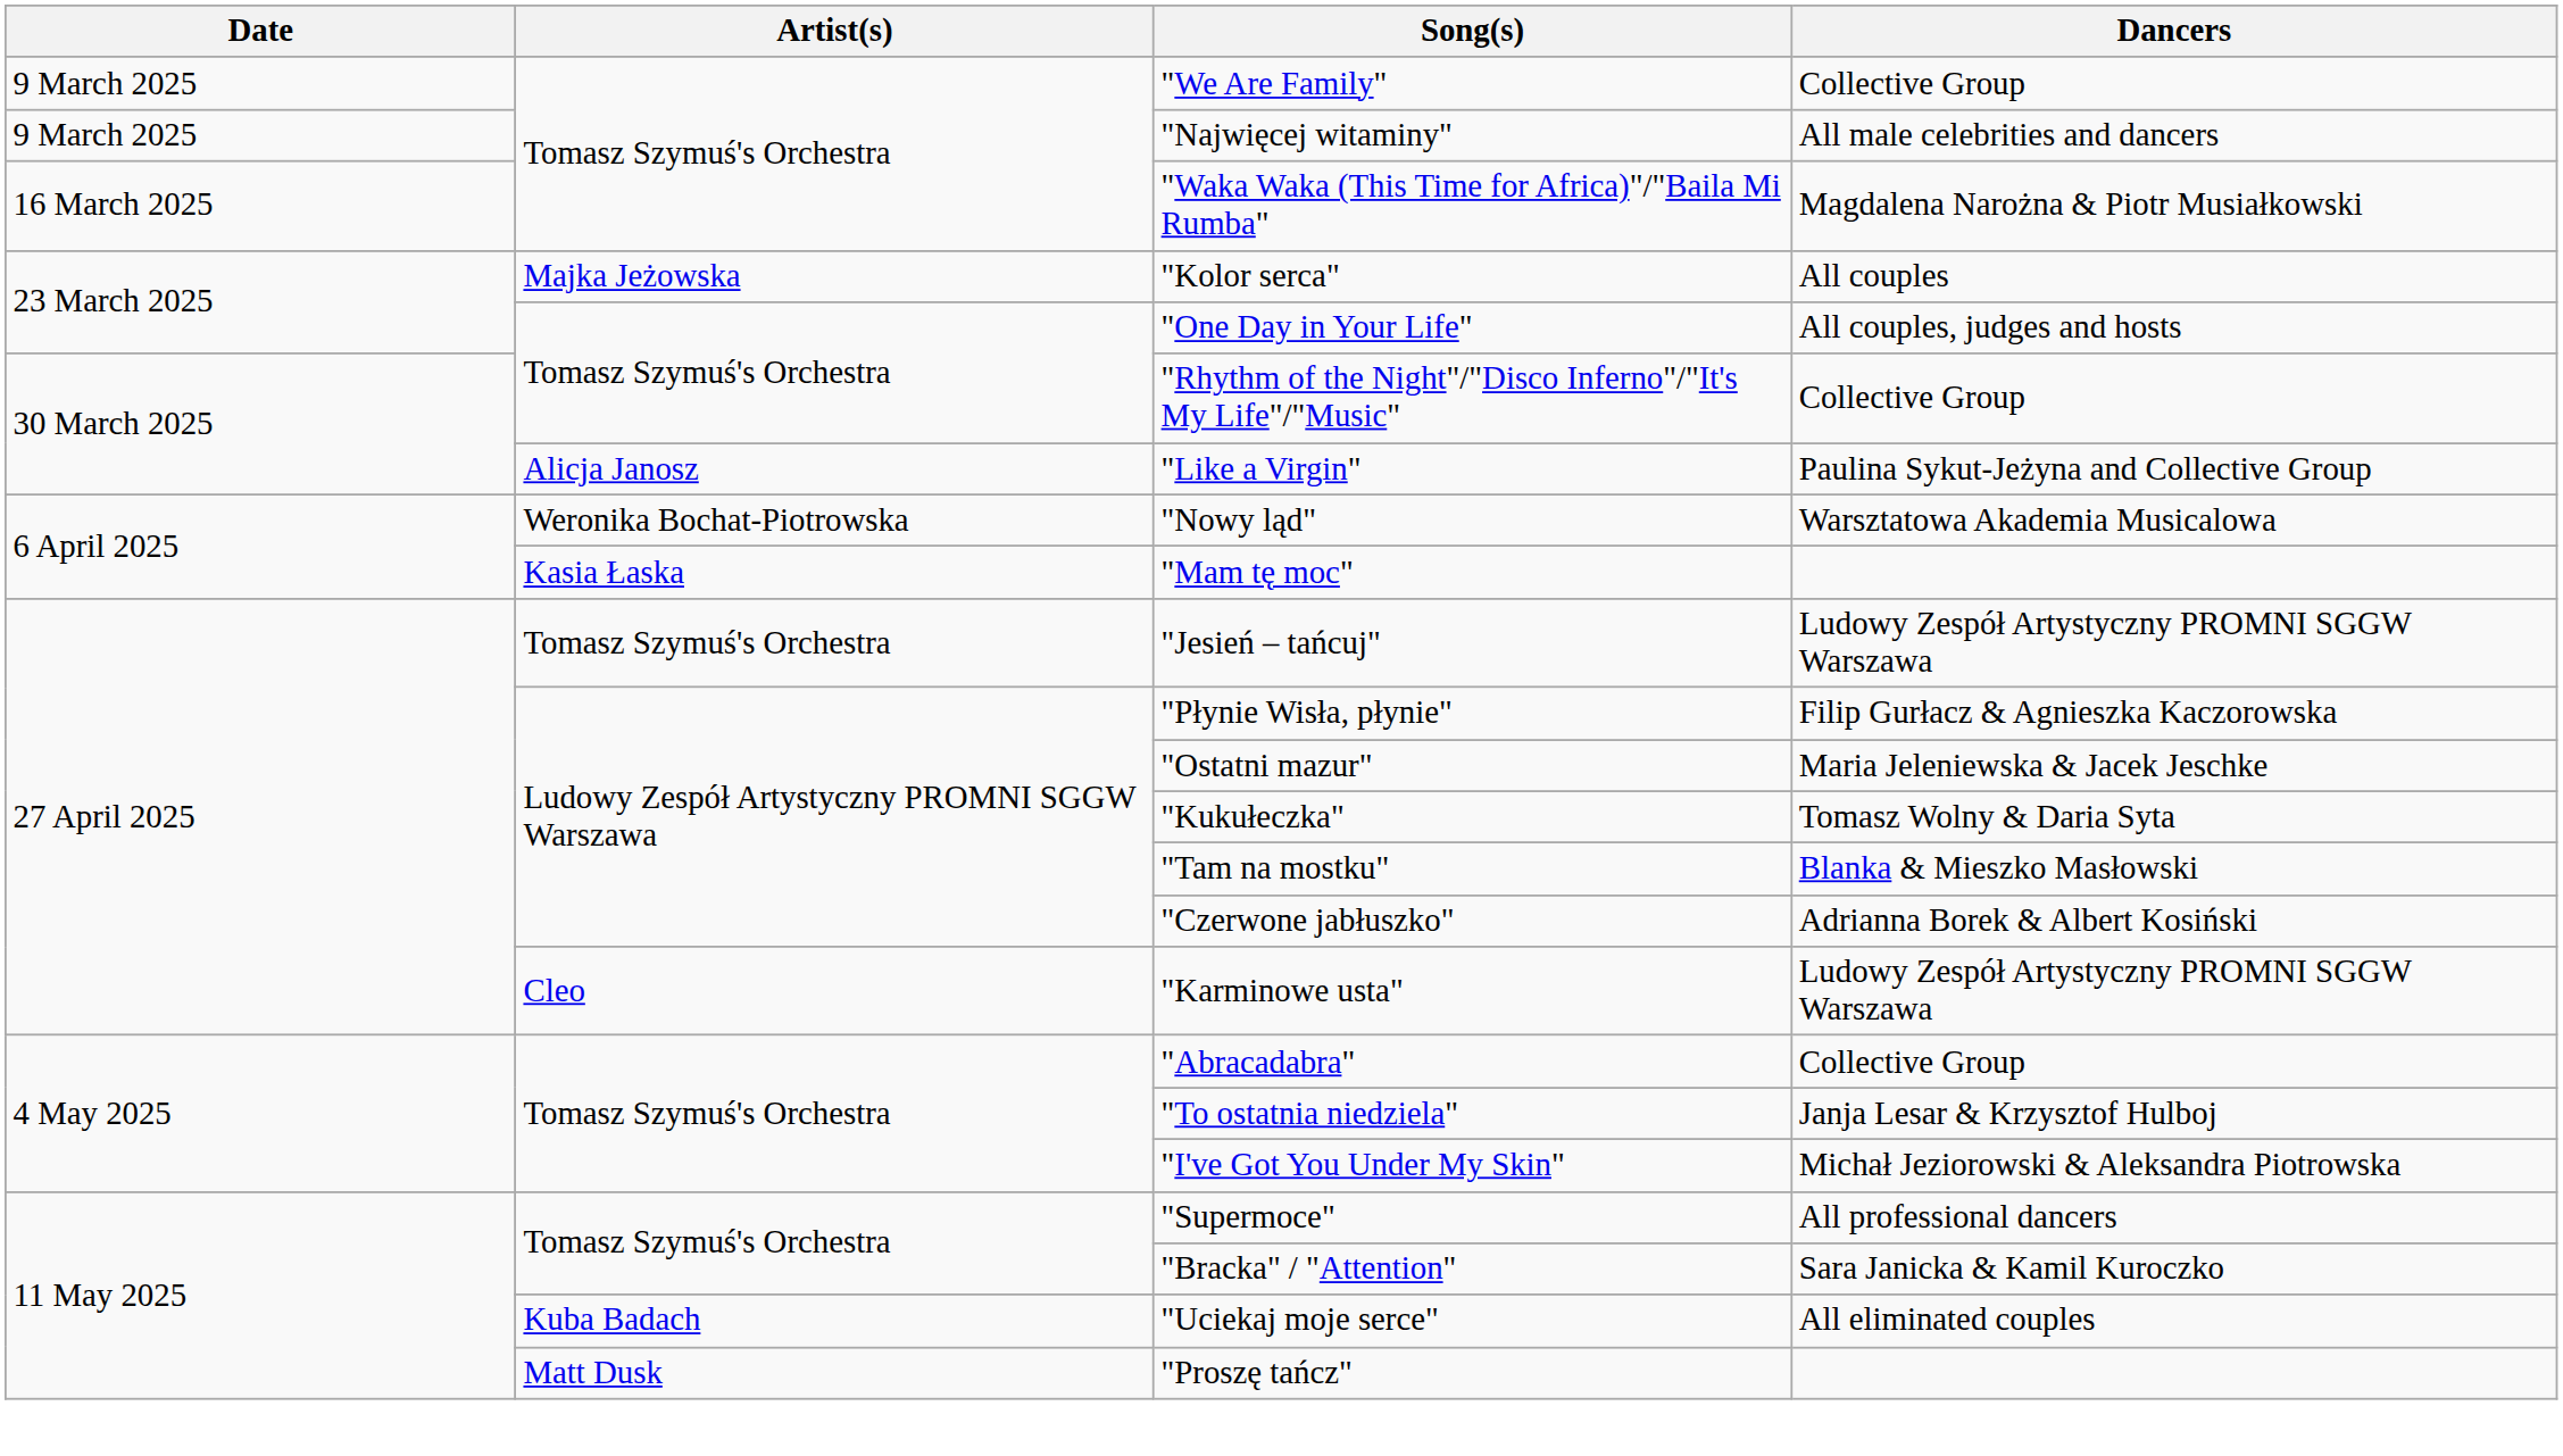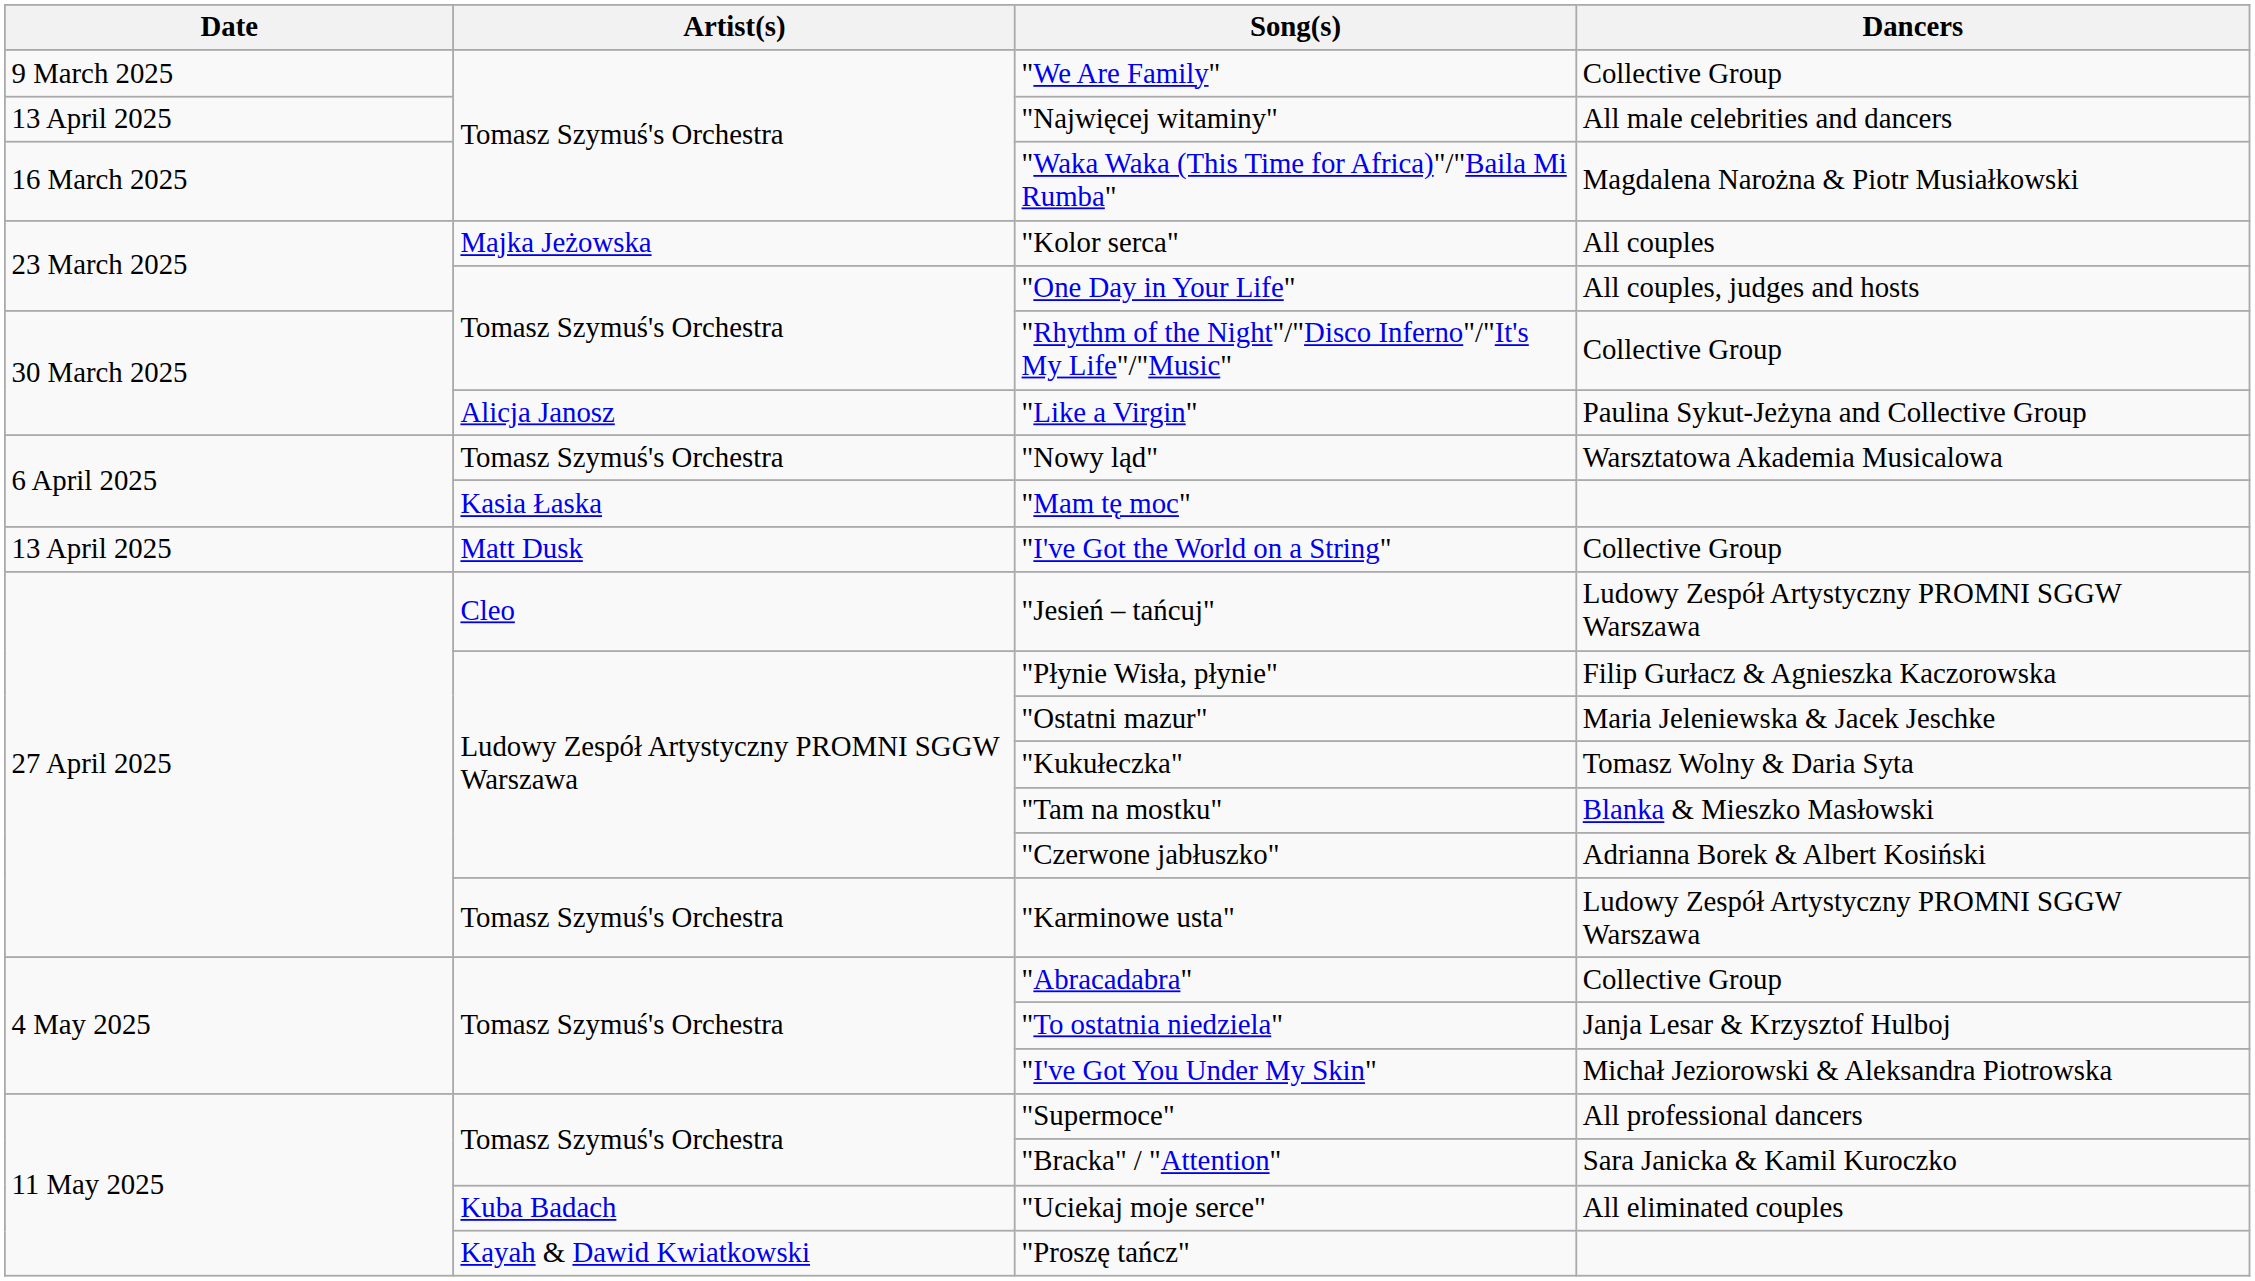 <table class="wikitable">
 <tr>
 <th style="width: 20%">Date</th>
 <th style="width: 25%">Artist(s)</th>
 <th style="width: 25%">Song(s)</th>
 <th>Dancers</th>
 </tr>
 <tr>
 <td>9 March 2025</td>
 <td rowspan="3">Tomasz Szymuś's Orchestra</td>
 <td>"<a href='#'>We Are Family</a>"</td>
 <td>Collective Group</td>
 </tr>
 <tr>
-<td>9 March 2025</td>
+<td>13 April 2025</td>
 <td>"Najwięcej witaminy"</td>
 <td>All male celebrities and dancers</td>
 </tr>
 <tr>
 <td>16 March 2025</td>
 <td>"<a href='#'>Waka Waka (This Time for Africa)</a>"/"<a href='#'>Baila Mi Rumba</a>"</td>
 <td>Magdalena Narożna & Piotr Musiałkowski</td>
 </tr>
 <tr>
 <td rowspan="2">23 March 2025</td>
 <td><a href='#'>Majka Jeżowska</a></td>
 <td>"Kolor serca"</td>
 <td>All couples</td>
 </tr>
 <tr>
 <td rowspan="2">Tomasz Szymuś's Orchestra</td>
 <td>"<a href='#'>One Day in Your Life</a>"</td>
 <td>All couples, judges and hosts</td>
 </tr>
 <tr>
 <td rowspan="2">30 March 2025</td>
 <td>"<a href='#'>Rhythm of the Night</a>"/"<a href='#'>Disco Inferno</a>"/"<a href='#'>It's My Life</a>"/"<a href='#'>Music</a>"</td>
 <td>Collective Group</td>
 </tr>
 <tr>
 <td><a href='#'>Alicja Janosz</a></td>
 <td>"<a href='#'>Like a Virgin</a>"</td>
 <td>Paulina Sykut-Jeżyna and Collective Group</td>
 </tr>
 <tr>
 <td rowspan="2">6 April 2025</td>
-<td>Weronika Bochat-Piotrowska</td>
+<td>Tomasz Szymuś's Orchestra</td>
 <td>"Nowy ląd"</td>
 <td>Warsztatowa Akademia Musicalowa</td>
 </tr>
 <tr>
 <td><a href='#'>Kasia Łaska</a></td>
 <td>"<a href='#'>Mam tę moc</a>"</td>
 <td></td>
 </tr>
 <tr>
+<td>13 April 2025</td>
+<td><a href='#'>Matt Dusk</a></td>
+<td>"<a href='#'>I've Got the World on a String</a>"</td>
+<td>Collective Group</td>
+</tr>
+<tr>
 <td rowspan="7">27 April 2025</td>
-<td>Tomasz Szymuś's Orchestra</td>
+<td><a href='#'>Cleo</a></td>
 <td>"Jesień – tańcuj"</td>
 <td>Ludowy Zespół Artystyczny PROMNI SGGW Warszawa</td>
 </tr>
 <tr>
 <td rowspan="5">Ludowy Zespół Artystyczny PROMNI SGGW Warszawa</td>
 <td>"Płynie Wisła, płynie"</td>
 <td>Filip Gurłacz & Agnieszka Kaczorowska</td>
 </tr>
 <tr>
 <td>"Ostatni mazur"</td>
 <td>Maria Jeleniewska & Jacek Jeschke</td>
 </tr>
 <tr>
 <td>"Kukułeczka"</td>
 <td>Tomasz Wolny & Daria Syta</td>
 </tr>
 <tr>
 <td>"Tam na mostku"</td>
 <td><a href='#'>Blanka</a> & Mieszko Masłowski</td>
 </tr>
 <tr>
 <td>"Czerwone jabłuszko"</td>
 <td>Adrianna Borek & Albert Kosiński</td>
 </tr>
 <tr>
-<td><a href='#'>Cleo</a></td>
+<td>Tomasz Szymuś's Orchestra</td>
 <td>"Karminowe usta"</td>
 <td>Ludowy Zespół Artystyczny PROMNI SGGW Warszawa</td>
 </tr>
 <tr>
 <td rowspan="3">4 May 2025</td>
 <td rowspan="3">Tomasz Szymuś's Orchestra</td>
 <td>"<a href='#'>Abracadabra</a>"</td>
 <td>Collective Group</td>
 </tr>
 <tr>
 <td>"<a href='#'>To ostatnia niedziela</a>"</td>
 <td>Janja Lesar & Krzysztof Hulboj</td>
 </tr>
 <tr>
 <td>"<a href='#'>I've Got You Under My Skin</a>"</td>
 <td>Michał Jeziorowski & Aleksandra Piotrowska</td>
 </tr>
 <tr>
 <td rowspan="4">11 May 2025</td>
 <td rowspan="2">Tomasz Szymuś's Orchestra</td>
 <td>"Supermoce"</td>
 <td>All professional dancers</td>
 </tr>
 <tr>
 <td>"Bracka" / "<a href='#'>Attention</a>"</td>
 <td>Sara Janicka & Kamil Kuroczko</td>
 </tr>
 <tr>
 <td><a href='#'>Kuba Badach</a></td>
 <td>"Uciekaj moje serce"</td>
 <td>All eliminated couples</td>
 </tr>
 <tr>
-<td><a href='#'>Matt Dusk</a></td>
+<td><a href='#'>Kayah</a> & <a href='#'>Dawid Kwiatkowski</a></td>
 <td>"Proszę tańcz"</td>
 <td></td>
 </tr>
 </table>
